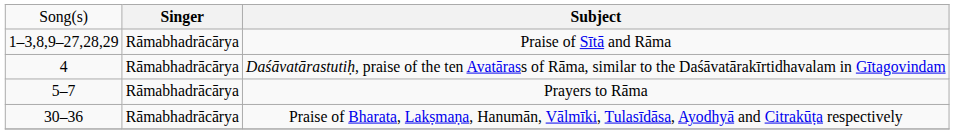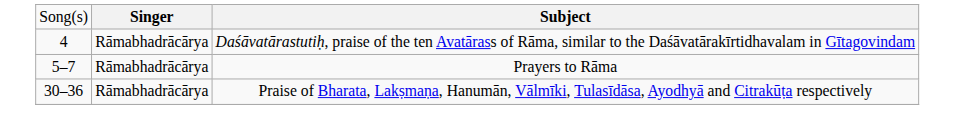 <table class="wikitable" style="margin: 1em auto; text-align:center;" align="center">
 <tr>
 <td scope="row">Song(s)</td>
 <th scope="col">Singer</th>
 <th scope="col">Subject</th>
-</tr>
-<tr>
-<td>1–3,8,9–27,28,29</td>
-<td>Rāmabhadrācārya</td>
-<td>Praise of <a href='#'>Sītā</a> and Rāma</td>
 </tr>
 <tr>
 <td>4</td>
 <td>Rāmabhadrācārya</td>
 <td><em>Daśāvatārastutiḥ</em>, praise of the ten <a href='#'>Avatāras</a>s of Rāma, similar to the Daśāvatārakīrtidhavalam in <a href='#'>Gītagovindam</a></td>
 </tr>
 <tr>
 <td>5–7</td>
 <td>Rāmabhadrācārya</td>
 <td>Prayers to Rāma</td>
 </tr>
 <tr>
 <td>30–36</td>
 <td>Rāmabhadrācārya</td>
 <td>Praise of <a href='#'>Bharata</a>, <a href='#'>Lakṣmaṇa</a>, Hanumān, <a href='#'>Vālmīki</a>, <a href='#'>Tulasīdāsa</a>, <a href='#'>Ayodhyā</a> and <a href='#'>Citrakūṭa</a> respectively</td>
 </tr>
 <tr>
 </tr>
 </table>
